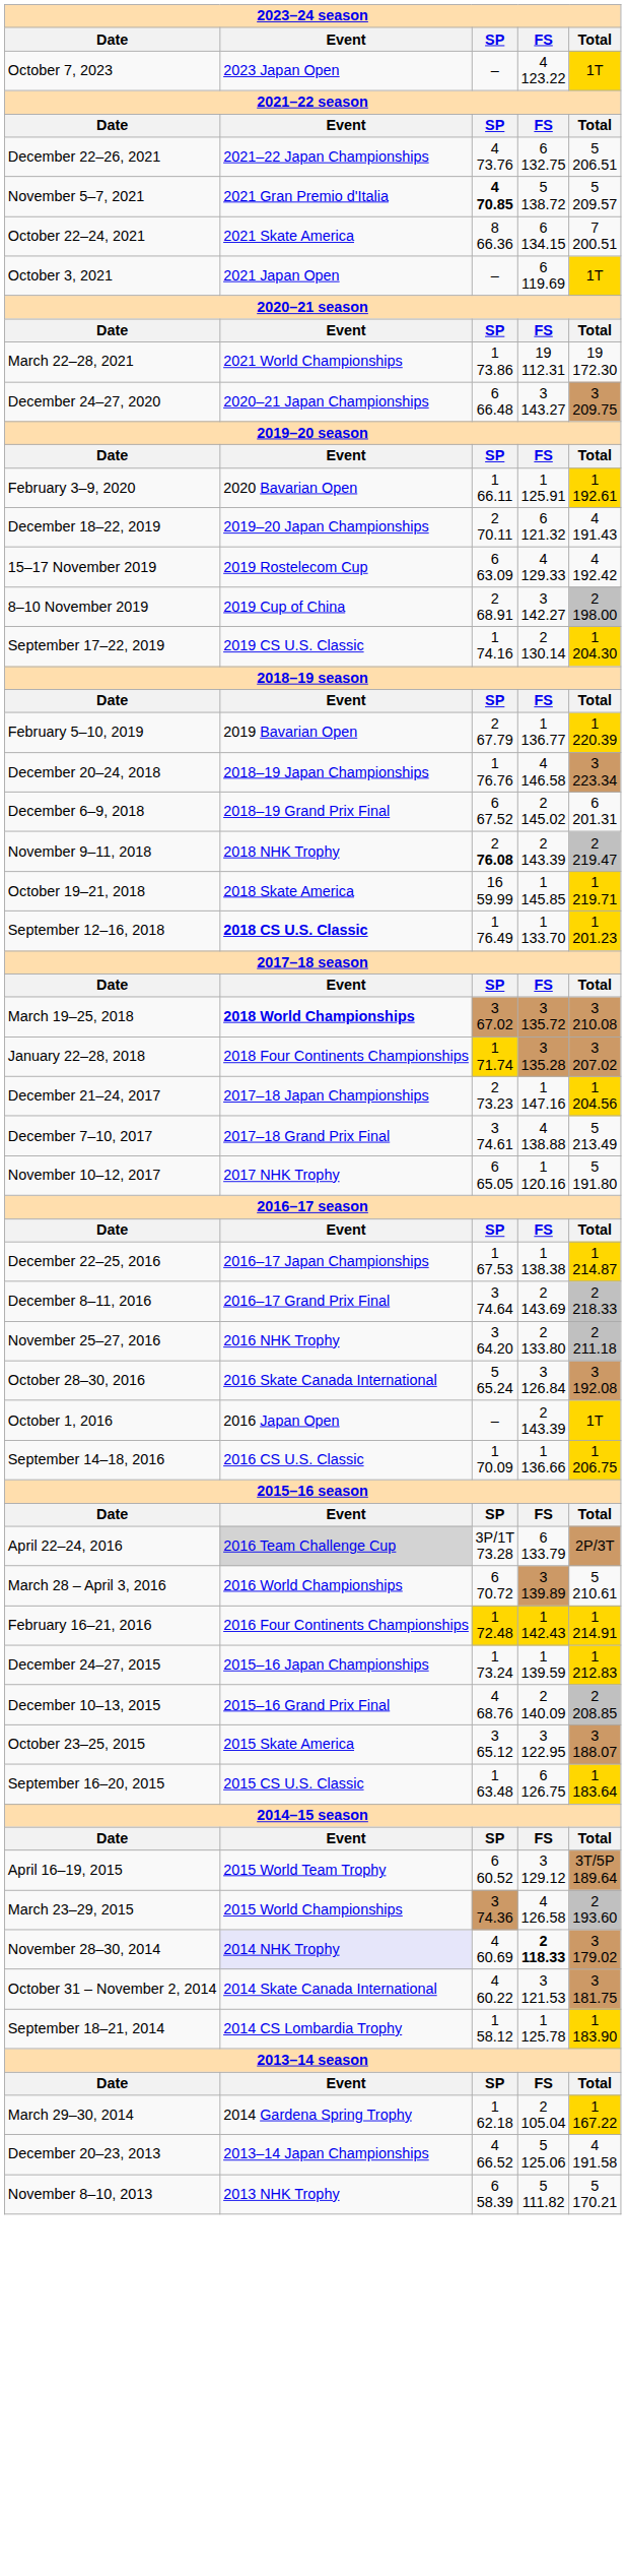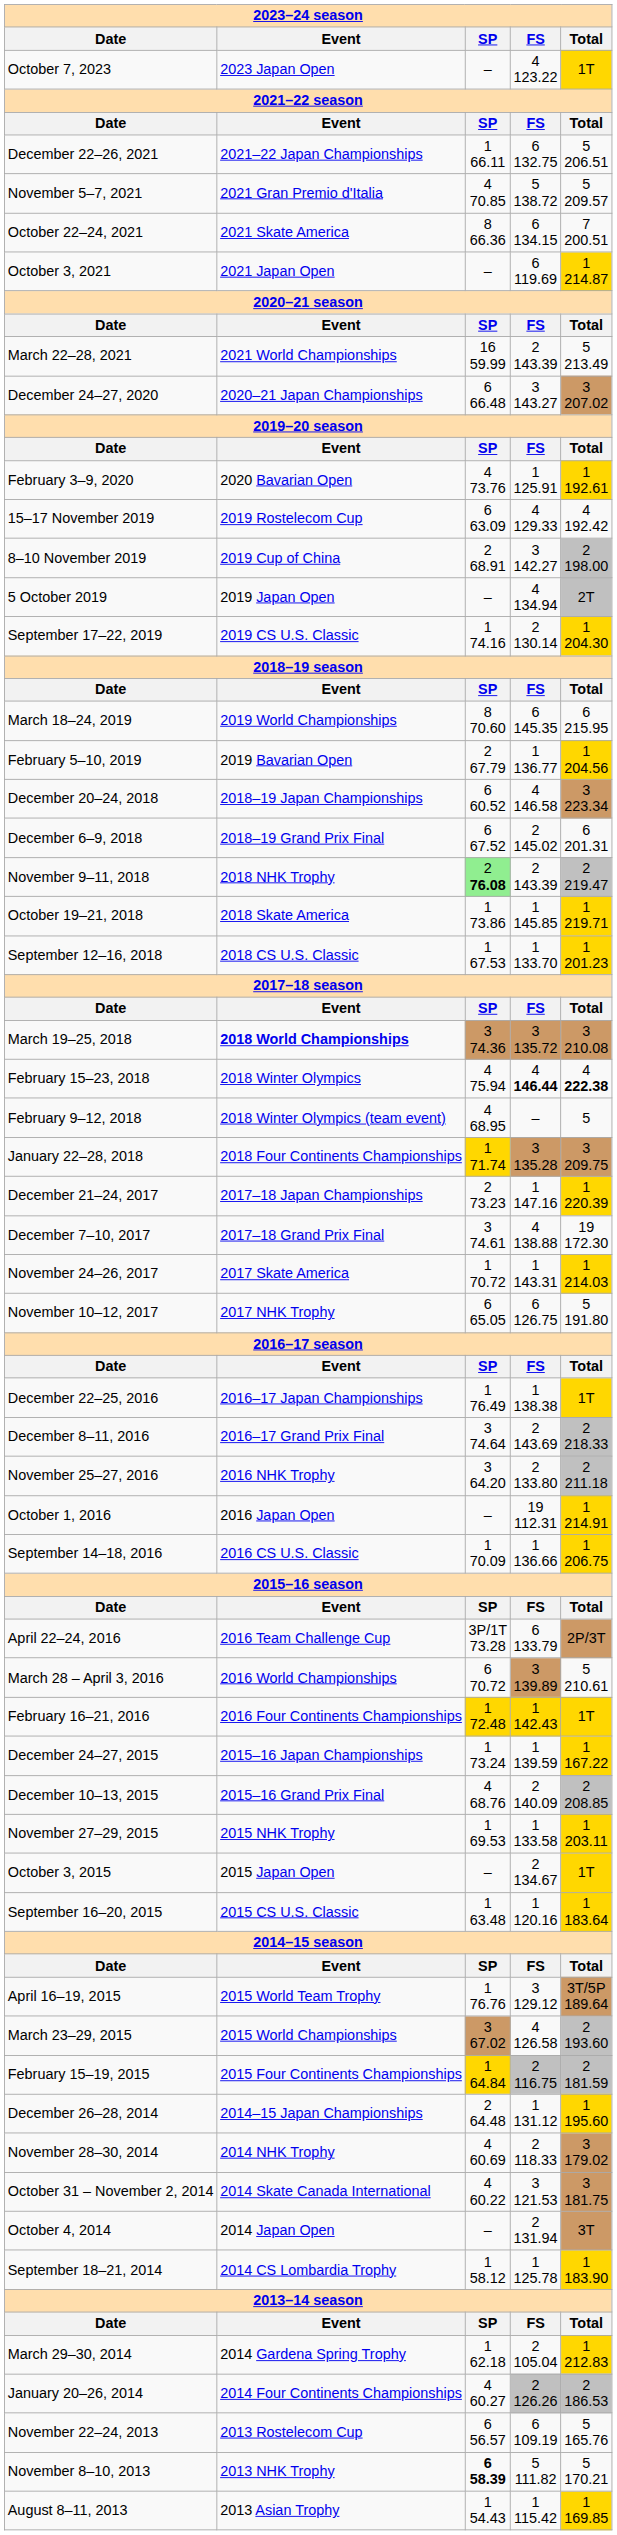 <table class="wikitable">
 <tr>
 <td style="background-color: #ffdead; " colspan=5 align=center><a href='#'><strong>2023–24 season</strong></a></td>
 </tr>
 <tr>
 <th>Date</th>
 <th>Event</th>
 <th><a href='#'>SP</a></th>
 <th><a href='#'>FS</a></th>
 <th>Total</th>
 </tr>
 <tr>
 <td>October 7, 2023</td>
 <td><a href='#'>2023 Japan Open</a></td>
 <td align=center>–</td>
 <td align=center>4 <br> 123.22</td>
 <td align=center bgcolor=gold>1T</td>
 </tr>
 <tr>
 <td style="background-color: #ffdead; " colspan=5 align=center><a href='#'><strong>2021–22 season</strong></a></td>
 </tr>
 <tr>
 <th>Date</th>
 <th>Event</th>
 <th><a href='#'>SP</a></th>
 <th><a href='#'>FS</a></th>
 <th>Total</th>
 </tr>
 <tr>
 <td>December 22–26, 2021</td>
 <td><a href='#'>2021–22 Japan Championships</a></td>
-<td align=center>4 <br> 73.76</td>
+<td align=center>1<br>66.11</td>
 <td align=center>6 <br> 132.75</td>
 <td align=center>5 <br> 206.51</td>
 </tr>
 <tr>
 <td>November 5–7, 2021</td>
 <td><a href='#'>2021 Gran Premio d'Italia</a></td>
-<td align=center><strong>4 <br> 70.85</strong></td>
+<td align=center>4 <br> 70.85</td>
 <td align=center>5 <br> 138.72</td>
 <td align=center>5 <br> 209.57</td>
 </tr>
 <tr>
 <td>October 22–24, 2021</td>
 <td><a href='#'>2021 Skate America</a></td>
 <td align=center>8 <br> 66.36</td>
 <td align=center>6 <br> 134.15</td>
 <td align=center>7 <br> 200.51</td>
 </tr>
 <tr>
 <td>October 3, 2021</td>
 <td><a href='#'>2021 Japan Open</a></td>
 <td align=center>–</td>
 <td align=center>6 <br> 119.69</td>
-<td align=center bgcolor=gold>1T</td>
+<td align=center bgcolor=gold>1<br>214.87</td>
 </tr>
 <tr>
 <th style="background-color: #ffdead;" colspan=5><a href='#'>2020–21 season</a></th>
 </tr>
 <tr>
 <th>Date</th>
 <th>Event</th>
 <th><a href='#'>SP</a></th>
 <th><a href='#'>FS</a></th>
 <th>Total</th>
 </tr>
 <tr>
 <td>March 22–28, 2021</td>
 <td><a href='#'>2021 World Championships</a></td>
-<td align=center>1<br>73.86</td>
-<td align=center>19 <br> 112.31</td>
-<td align=center>19 <br> 172.30</td>
+<td align=center>16 <br> 59.99</td>
+<td align=center>2<br>143.39</td>
+<td align=center>5<br>213.49</td>
 </tr>
 <tr>
 <td>December 24–27, 2020</td>
 <td><a href='#'>2020–21 Japan Championships</a></td>
 <td align=center>6 <br> 66.48</td>
 <td align=center>3 <br> 143.27</td>
-<td align=center bgcolor=#cc9966>3 <br> 209.75</td>
+<td align=center bgcolor=#cc9966>3<br>207.02</td>
 </tr>
 <tr>
 <th style="background-color: #ffdead;" colspan=5><a href='#'>2019–20 season</a></th>
 </tr>
 <tr>
 <th>Date</th>
 <th>Event</th>
 <th><a href='#'>SP</a></th>
 <th><a href='#'>FS</a></th>
 <th>Total</th>
 </tr>
 <tr>
 <td>February 3–9, 2020</td>
 <td>2020 <a href='#'>Bavarian Open</a></td>
-<td align=center>1<br>66.11</td>
+<td align=center>4 <br> 73.76</td>
 <td align=center>1<br>125.91</td>
 <td align=center bgcolor=gold>1<br>192.61</td>
-</tr>
-<tr>
-<td>December 18–22, 2019</td>
-<td><a href='#'>2019–20 Japan Championships</a></td>
-<td align=center>2 <br> 70.11</td>
-<td align=center>6 <br> 121.32</td>
-<td align=center>4 <br> 191.43</td>
 </tr>
 <tr>
 <td>15–17 November 2019</td>
 <td><a href='#'>2019 Rostelecom Cup</a></td>
 <td align=center>6 <br> 63.09</td>
 <td align=center>4 <br> 129.33</td>
 <td align=center>4 <br> 192.42</td>
 </tr>
 <tr>
 <td>8–10 November 2019</td>
 <td><a href='#'>2019 Cup of China</a></td>
 <td align=center>2 <br> 68.91</td>
 <td align=center>3 <br> 142.27</td>
 <td align=center bgcolor=silver>2<br>198.00</td>
+</tr>
+<tr>
+<td>5 October 2019</td>
+<td>2019 <a href='#'>Japan Open</a></td>
+<td align=center>–</td>
+<td align=center>4<br>134.94</td>
+<td align=center bgcolor=silver>2T</td>
 </tr>
 <tr>
 <td>September 17–22, 2019</td>
 <td><a href='#'>2019 CS U.S. Classic</a></td>
 <td align=center>1 <br> 74.16</td>
 <td align=center>2 <br> 130.14</td>
 <td align=center bgcolor=gold>1 <br> 204.30</td>
 </tr>
 <tr>
 <th style="background-color: #ffdead;" colspan=5><a href='#'>2018–19 season</a></th>
 </tr>
 <tr>
 <th>Date</th>
 <th>Event</th>
 <th><a href='#'>SP</a></th>
 <th><a href='#'>FS</a></th>
 <th>Total</th>
 </tr>
 <tr>
+<td>March 18–24, 2019</td>
+<td><a href='#'>2019 World Championships</a></td>
+<td align=center>8<br>70.60</td>
+<td align=center>6<br>145.35</td>
+<td align=center>6<br>215.95</td>
+</tr>
+<tr>
 <td>February 5–10, 2019</td>
 <td>2019 <a href='#'>Bavarian Open</a></td>
 <td align=center>2<br>67.79</td>
 <td align=center>1<br>136.77</td>
-<td align=center bgcolor=gold>1<br>220.39</td>
+<td align=center bgcolor=gold>1<br>204.56</td>
 </tr>
 <tr>
 <td>December 20–24, 2018</td>
 <td><a href='#'>2018–19 Japan Championships</a></td>
-<td align=center>1<br>76.76</td>
+<td align=center>6<br>60.52</td>
 <td align=center>4<br>146.58</td>
 <td align=center bgcolor=#cc9966>3<br>223.34</td>
 </tr>
 <tr>
 <td>December 6–9, 2018</td>
 <td><a href='#'>2018–19 Grand Prix Final</a></td>
 <td align=center>6<br>67.52</td>
 <td align=center>2<br>145.02</td>
 <td align=center>6<br>201.31</td>
 </tr>
 <tr>
 <td>November 9–11, 2018</td>
 <td><a href='#'>2018 NHK Trophy</a></td>
-<td align=center>2<br><strong>76.08</strong></td>
+<td align=center style="background: lightgreen;">2<br><strong>76.08</strong></td>
 <td align=center>2<br>143.39</td>
 <td align=center bgcolor=silver>2<br>219.47</td>
 </tr>
 <tr>
 <td>October 19–21, 2018</td>
 <td><a href='#'>2018 Skate America</a></td>
-<td align=center>16 <br> 59.99</td>
+<td align=center>1<br>73.86</td>
 <td align=center>1<br>145.85</td>
 <td align=center bgcolor=gold>1<br>219.71</td>
 </tr>
 <tr>
 <td>September 12–16, 2018</td>
-<td><strong><a href='#'>2018 CS U.S. Classic</a></strong></td>
-<td align=center>1<br>76.49</td>
+<td><a href='#'>2018 CS U.S. Classic</a></td>
+<td align=center>1<br>67.53</td>
 <td align=center>1<br>133.70</td>
 <td align=center bgcolor=gold>1<br>201.23</td>
 </tr>
 <tr>
 <th style="background-color: #ffdead;" colspan=5><a href='#'>2017–18 season</a></th>
 </tr>
 <tr>
 <th>Date</th>
 <th>Event</th>
 <th><a href='#'>SP</a></th>
 <th><a href='#'>FS</a></th>
 <th>Total</th>
 </tr>
 <tr>
 <td>March 19–25, 2018</td>
 <td><strong><a href='#'>2018 World Championships</a></strong></td>
-<td align=center bgcolor=#cc9966>3<br>67.02</td>
+<td align=center bgcolor=#cc9966>3<br>74.36</td>
 <td align=center bgcolor=#cc9966>3<br>135.72</td>
 <td align=center bgcolor=#cc9966>3<br>210.08</td>
+</tr>
+<tr>
+<td>February 15–23, 2018</td>
+<td><a href='#'>2018 Winter Olympics</a></td>
+<td align=center>4<br>75.94</td>
+<td align=center>4<br><strong>146.44</strong></td>
+<td align=center>4<br><strong>222.38</strong></td>
+</tr>
+<tr>
+<td>February 9–12, 2018</td>
+<td><a href='#'>2018 Winter Olympics (team event)</a></td>
+<td align=center>4<br>68.95</td>
+<td align=center>–</td>
+<td align=center>5</td>
 </tr>
 <tr>
 <td>January 22–28, 2018</td>
 <td><a href='#'>2018 Four Continents Championships</a></td>
 <td align=center bgcolor=gold>1<br>71.74</td>
 <td align=center bgcolor=#cc9966>3<br>135.28</td>
-<td align=center bgcolor=#cc9966>3<br>207.02</td>
+<td align=center bgcolor=#cc9966>3 <br> 209.75</td>
 </tr>
 <tr>
 <td>December 21–24, 2017</td>
 <td><a href='#'>2017–18 Japan Championships</a></td>
 <td align=center>2<br>73.23</td>
 <td align=center>1<br>147.16</td>
-<td align=center bgcolor=gold>1<br>204.56</td>
+<td align=center bgcolor=gold>1<br>220.39</td>
 </tr>
 <tr>
 <td>December 7–10, 2017</td>
 <td><a href='#'>2017–18 Grand Prix Final</a></td>
 <td align=center>3<br>74.61</td>
 <td align=center>4<br>138.88</td>
-<td align=center>5<br>213.49</td>
+<td align=center>19 <br> 172.30</td>
+</tr>
+<tr>
+<td>November 24–26, 2017</td>
+<td><a href='#'>2017 Skate America</a></td>
+<td align=center>1<br>70.72</td>
+<td align=center>1<br>143.31</td>
+<td align=center bgcolor=gold>1<br>214.03</td>
 </tr>
 <tr>
 <td>November 10–12, 2017</td>
 <td><a href='#'>2017 NHK Trophy</a></td>
 <td align=center>6<br>65.05</td>
-<td align=center>1<br>120.16</td>
+<td align=center>6<br>126.75</td>
 <td align=center>5<br>191.80</td>
 </tr>
 <tr>
 <th style="background-color: #ffdead;" colspan=5><a href='#'>2016–17 season</a></th>
 </tr>
 <tr>
 <th>Date</th>
 <th>Event</th>
 <th><a href='#'>SP</a></th>
 <th><a href='#'>FS</a></th>
 <th>Total</th>
 </tr>
 <tr>
 <td>December 22–25, 2016</td>
 <td><a href='#'>2016–17 Japan Championships</a></td>
-<td align=center>1<br>67.53</td>
+<td align=center>1<br>76.49</td>
 <td align=center>1<br>138.38</td>
-<td align=center bgcolor=gold>1<br>214.87</td>
+<td align=center bgcolor=gold>1T</td>
 </tr>
 <tr>
 <td>December 8–11, 2016</td>
 <td><a href='#'>2016–17 Grand Prix Final</a></td>
 <td align=center>3<br>74.64</td>
 <td align=center>2<br>143.69</td>
 <td align=center bgcolor=silver>2<br>218.33</td>
 </tr>
 <tr>
 <td>November 25–27, 2016</td>
 <td><a href='#'>2016 NHK Trophy</a></td>
 <td align=center>3<br>64.20</td>
 <td align=center>2<br>133.80</td>
 <td align=center bgcolor=silver>2 <br> 211.18</td>
 </tr>
 <tr>
-<td>October 28–30, 2016</td>
-<td><a href='#'>2016 Skate Canada International</a></td>
-<td align=center>5<br>65.24</td>
-<td align=center>3<br>126.84</td>
-<td align=center bgcolor=#cc9966>3<br>192.08</td>
-</tr>
-<tr>
 <td>October 1, 2016</td>
 <td>2016 <a href='#'>Japan Open</a></td>
 <td align=center>–</td>
-<td align=center>2<br>143.39</td>
-<td align=center bgcolor=gold>1T</td>
+<td align=center>19 <br> 112.31</td>
+<td align=center bgcolor=gold>1<br>214.91</td>
 </tr>
 <tr>
 <td>September 14–18, 2016</td>
 <td><a href='#'>2016 CS U.S. Classic</a></td>
 <td align=center>1<br>70.09</td>
 <td align=center>1<br>136.66</td>
 <td align=center bgcolor=gold>1<br>206.75</td>
 </tr>
 <tr>
 <th style="background-color: #ffdead;" colspan=5><a href='#'>2015–16 season</a></th>
 </tr>
 <tr>
 <th>Date</th>
 <th>Event</th>
 <th>SP</th>
 <th>FS</th>
 <th>Total</th>
 </tr>
 <tr>
 <td>April 22–24, 2016</td>
-<td style="background: lightgrey;"><a href='#'>2016 Team Challenge Cup</a></td>
+<td><a href='#'>2016 Team Challenge Cup</a></td>
 <td align=center>3P/1T<br>73.28</td>
 <td align=center>6<br>133.79</td>
 <td align=center bgcolor=#cc9966>2P/3T</td>
 </tr>
 <tr>
 <td>March 28 – April 3, 2016</td>
 <td><a href='#'>2016 World Championships</a></td>
 <td align=center>6<br>70.72</td>
 <td align=center bgcolor=#cc9966>3<br>139.89</td>
 <td align=center>5<br>210.61</td>
 </tr>
 <tr>
 <td>February 16–21, 2016</td>
 <td><a href='#'>2016 Four Continents Championships</a></td>
 <td align=center bgcolor=gold>1<br>72.48</td>
 <td align=center bgcolor=gold>1<br>142.43</td>
-<td align=center bgcolor=gold>1<br>214.91</td>
+<td align=center bgcolor=gold>1T</td>
 </tr>
 <tr>
 <td>December 24–27, 2015</td>
 <td><a href='#'>2015–16 Japan Championships</a></td>
 <td align=center>1<br>73.24</td>
 <td align=center>1<br>139.59</td>
-<td align=center bgcolor=gold>1<br>212.83</td>
+<td align=center bgcolor=gold>1<br>167.22</td>
 </tr>
 <tr>
 <td>December 10–13, 2015</td>
 <td><a href='#'>2015–16 Grand Prix Final</a></td>
 <td align=center>4<br>68.76</td>
 <td align=center>2<br>140.09</td>
 <td align=center bgcolor=silver>2<br>208.85</td>
 </tr>
 <tr>
-<td>October 23–25, 2015</td>
-<td><a href='#'>2015 Skate America</a></td>
-<td align=center>3<br>65.12</td>
-<td align=center>3<br>122.95</td>
-<td align=center bgcolor=#cc9966>3<br>188.07</td>
+<td>November 27–29, 2015</td>
+<td><a href='#'>2015 NHK Trophy</a></td>
+<td align=center>1<br>69.53</td>
+<td align=center>1<br>133.58</td>
+<td align=center bgcolor=gold>1<br>203.11</td>
+</tr>
+<tr>
+<td>October 3, 2015</td>
+<td>2015 <a href='#'>Japan Open</a></td>
+<td align=center>–</td>
+<td align=center>2<br>134.67</td>
+<td align=center bgcolor=gold>1T</td>
 </tr>
 <tr>
 <td>September 16–20, 2015</td>
 <td><a href='#'>2015 CS U.S. Classic</a></td>
 <td align=center>1<br>63.48</td>
-<td align=center>6<br>126.75</td>
+<td align=center>1<br>120.16</td>
 <td align=center bgcolor=gold>1<br>183.64</td>
 </tr>
 <tr>
 <th style="background-color: #ffdead;" colspan=5><a href='#'>2014–15 season</a></th>
 </tr>
 <tr>
 <th>Date</th>
 <th>Event</th>
 <th>SP</th>
 <th>FS</th>
 <th>Total</th>
 </tr>
 <tr>
 <td>April 16–19, 2015</td>
 <td><a href='#'>2015 World Team Trophy</a></td>
-<td align=center>6<br>60.52</td>
+<td align=center>1<br>76.76</td>
 <td align=center>3<br>129.12</td>
 <td align=center bgcolor=#cc9966>3T/5P<br>189.64</td>
 </tr>
 <tr>
 <td>March 23–29, 2015</td>
 <td><a href='#'>2015 World Championships</a></td>
-<td align=center bgcolor=#cc9966>3<br>74.36</td>
+<td align=center bgcolor=#cc9966>3<br>67.02</td>
 <td align=center>4<br>126.58</td>
 <td align=center bgcolor=silver>2<br>193.60</td>
 </tr>
 <tr>
+<td>February 15–19, 2015</td>
+<td><a href='#'>2015 Four Continents Championships</a></td>
+<td align=center bgcolor=gold>1<br>64.84</td>
+<td align=center bgcolor=silver>2<br>116.75</td>
+<td align=center bgcolor=silver>2<br>181.59</td>
+</tr>
+<tr>
+<td>December 26–28, 2014</td>
+<td><a href='#'>2014–15 Japan Championships</a></td>
+<td align=center>2<br>64.48</td>
+<td align=center>1<br>131.12</td>
+<td align=center bgcolor=gold>1<br>195.60</td>
+</tr>
+<tr>
 <td>November 28–30, 2014</td>
-<td style="background: lavender;"><a href='#'>2014 NHK Trophy</a></td>
+<td><a href='#'>2014 NHK Trophy</a></td>
 <td align=center>4<br>60.69</td>
-<td align=center><strong>2<br>118.33</strong></td>
+<td align=center>2<br>118.33</td>
 <td align=center bgcolor=#cc9966>3<br>179.02</td>
 </tr>
 <tr>
 <td>October 31 – November 2, 2014</td>
 <td><a href='#'>2014 Skate Canada International</a></td>
 <td align=center>4<br>60.22</td>
 <td align=center>3<br>121.53</td>
 <td align=center bgcolor=#cc9966>3<br>181.75</td>
+</tr>
+<tr>
+<td>October 4, 2014</td>
+<td>2014 <a href='#'>Japan Open</a></td>
+<td align=center>–</td>
+<td align=center>2<br>131.94</td>
+<td align=center bgcolor=#cc9966>3T</td>
 </tr>
 <tr>
 <td>September 18–21, 2014</td>
 <td><a href='#'>2014 CS Lombardia Trophy</a></td>
 <td align=center>1<br>58.12</td>
 <td align=center>1<br>125.78</td>
 <td align=center bgcolor=gold>1<br>183.90</td>
 </tr>
 <tr>
 <th style="background-color: #ffdead;" colspan=5><a href='#'>2013–14 season</a></th>
 </tr>
 <tr>
 <th>Date</th>
 <th>Event</th>
 <th>SP</th>
 <th>FS</th>
 <th>Total</th>
 </tr>
 <tr>
 <td>March 29–30, 2014</td>
 <td>2014 <a href='#'>Gardena Spring Trophy</a></td>
 <td align=center>1<br>62.18</td>
 <td align=center>2<br>105.04</td>
-<td align=center bgcolor=gold>1<br>167.22</td>
+<td align=center bgcolor=gold>1<br>212.83</td>
 </tr>
 <tr>
-<td>December 20–23, 2013</td>
-<td><a href='#'>2013–14 Japan Championships</a></td>
-<td align=center>4<br>66.52</td>
-<td align=center>5<br>125.06</td>
-<td align=center>4<br>191.58</td>
+<td>January 20–26, 2014</td>
+<td><a href='#'>2014 Four Continents Championships</a></td>
+<td align=center>4<br>60.27</td>
+<td align=center bgcolor=silver>2<br>126.26</td>
+<td align=center bgcolor=silver>2<br>186.53</td>
+</tr>
+<tr>
+<td>November 22–24, 2013</td>
+<td><a href='#'>2013 Rostelecom Cup</a></td>
+<td align=center>6<br>56.57</td>
+<td align=center>6<br>109.19</td>
+<td align=center>5<br>165.76</td>
 </tr>
 <tr>
 <td>November 8–10, 2013</td>
 <td><a href='#'>2013 NHK Trophy</a></td>
-<td align=center>6<br>58.39</td>
+<td align=center><strong>6<br>58.39</strong></td>
 <td align=center>5<br>111.82</td>
 <td align=center>5<br>170.21</td>
 </tr>
+<tr>
+<td>August 8–11, 2013</td>
+<td>2013 <a href='#'>Asian Trophy</a></td>
+<td align=center>1<br>54.43</td>
+<td align=center>1<br>115.42</td>
+<td align=center bgcolor=gold>1<br>169.85</td>
+</tr>
 </table>
